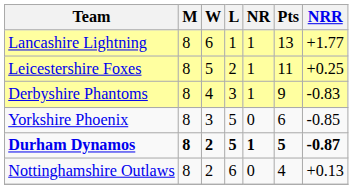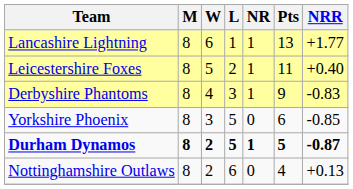 <table class="wikitable">
 <tr>
 <th>Team</th>
 <th>M</th>
 <th>W</th>
 <th>L</th>
 <th>NR</th>
 <th>Pts</th>
 <th><a href='#'>NRR</a></th>
 </tr>
 <tr bgcolor="#ffffa0">
 <td align=left><a href='#'>Lancashire Lightning</a></td>
 <td>8</td>
 <td>6</td>
 <td>1</td>
 <td>1</td>
 <td>13</td>
 <td>+1.77</td>
 </tr>
 <tr bgcolor="#ffffa0">
 <td align=left><a href='#'>Leicestershire Foxes</a></td>
 <td>8</td>
 <td>5</td>
 <td>2</td>
 <td>1</td>
 <td>11</td>
-<td>+0.25</td>
+<td>+0.40</td>
 </tr>
 <tr bgcolor="#ffffa0">
 <td align=left><a href='#'>Derbyshire Phantoms</a></td>
 <td>8</td>
 <td>4</td>
 <td>3</td>
 <td>1</td>
 <td>9</td>
 <td>-0.83</td>
 </tr>
 <tr>
 <td align=left><a href='#'>Yorkshire Phoenix</a></td>
 <td>8</td>
 <td>3</td>
 <td>5</td>
 <td>0</td>
 <td>6</td>
 <td>-0.85</td>
 </tr>
 <tr>
 <td align=left><strong><a href='#'>Durham Dynamos</a></strong></td>
 <td><strong>8</strong></td>
 <td><strong>2</strong></td>
 <td><strong>5</strong></td>
 <td><strong>1</strong></td>
 <td><strong>5</strong></td>
 <td><strong>-0.87</strong></td>
 </tr>
 <tr>
 <td align=left><a href='#'>Nottinghamshire Outlaws</a></td>
 <td>8</td>
 <td>2</td>
 <td>6</td>
 <td>0</td>
 <td>4</td>
 <td>+0.13</td>
 </tr>
 <tr>
 </tr>
 </table>
